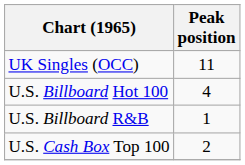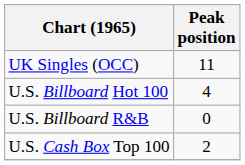 <table class="wikitable sortable">
 <tr>
 <th>Chart (1965)</th>
 <th>Peak<br>position</th>
 </tr>
 <tr>
 <td><a href='#'>UK Singles</a> (<a href='#'>OCC</a>)</td>
 <td style="text-align:center;">11</td>
 </tr>
 <tr>
 <td>U.S. <em><a href='#'>Billboard</a></em> <a href='#'>Hot 100</a></td>
 <td style="text-align:center;">4</td>
 </tr>
 <tr>
 <td>U.S. <em>Billboard</em> <a href='#'>R&B</a></td>
-<td style="text-align:center;">1</td>
+<td style="text-align:center;">0</td>
 </tr>
 <tr>
 <td>U.S. <a href='#'><em>Cash Box</em></a> Top 100</td>
 <td align="center">2</td>
 </tr>
 <tr>
 </tr>
 </table>
